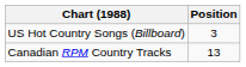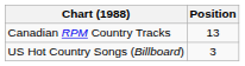 <table class="wikitable">
 <tr>
 <th>Chart (1988)</th>
 <th>Position</th>
 </tr>
 <tr>
+<td align="left">Canadian <em><a href='#'>RPM</a></em> Country Tracks</td>
+<td align="center">13</td>
+</tr>
+<tr>
 <td>US Hot Country Songs (<em>Billboard</em>)</td>
 <td align="center">3</td>
 </tr>
-<tr>
-<td align="left">Canadian <em><a href='#'>RPM</a></em> Country Tracks</td>
-<td align="center">13</td>
-</tr>
 </table>
